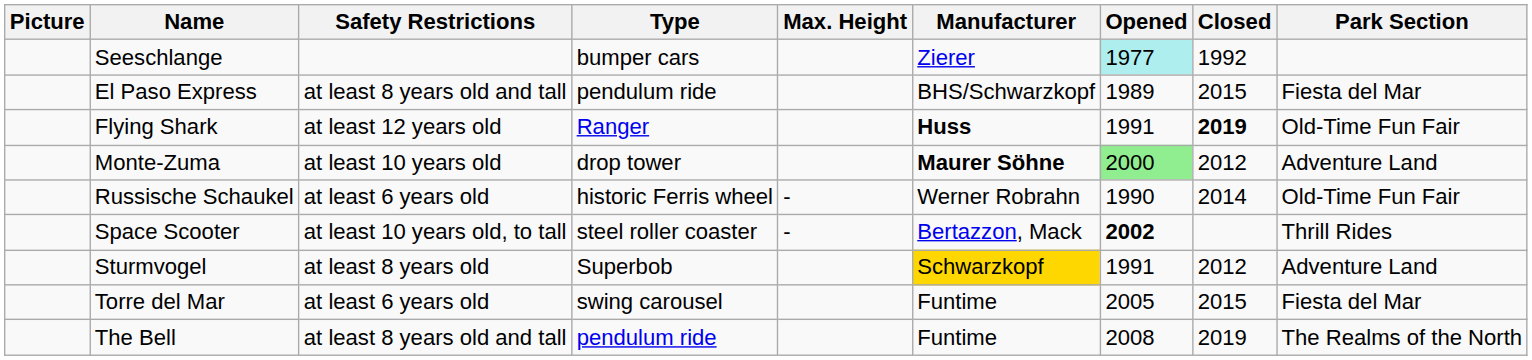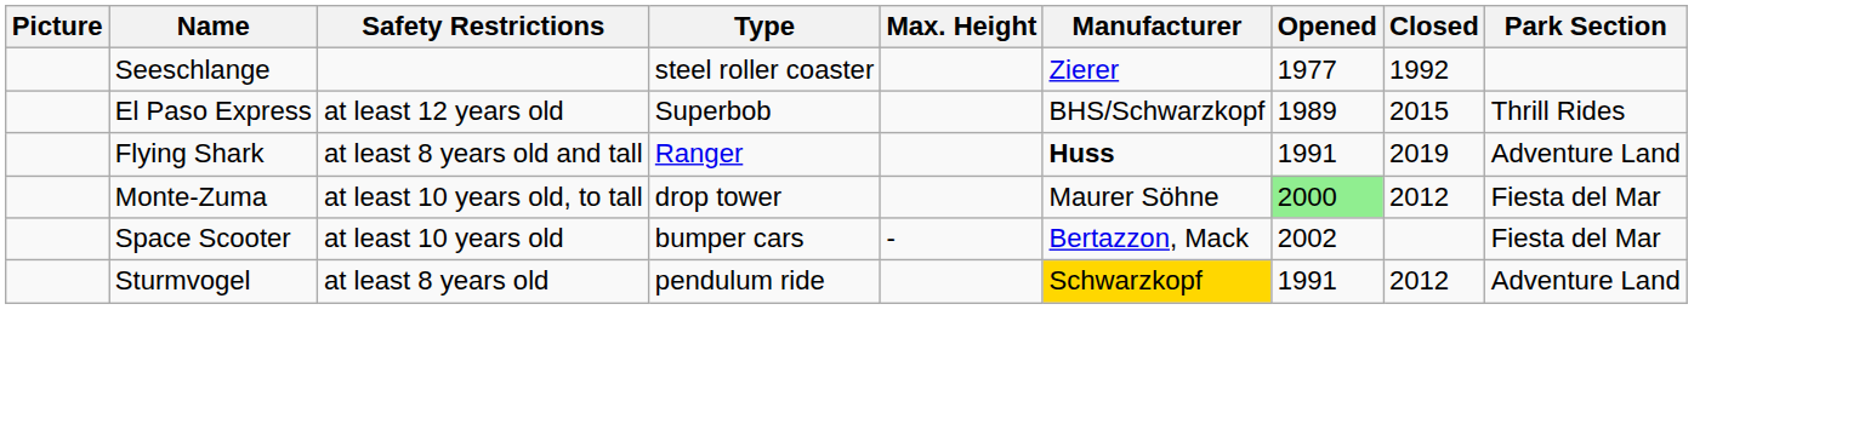 <table class="wikitable">
 <tr>
 <th>Picture</th>
 <th>Name</th>
 <th>Safety Restrictions</th>
 <th>Type</th>
 <th>Max. Height</th>
 <th>Manufacturer</th>
 <th>Opened</th>
 <th>Closed</th>
 <th>Park Section</th>
 </tr>
 <tr>
 <td></td>
 <td>Seeschlange</td>
 <td></td>
-<td>bumper cars</td>
+<td>steel roller coaster</td>
 <td></td>
 <td><a href='#'>Zierer</a></td>
-<td style="background: paleturquoise;">1977</td>
+<td>1977</td>
 <td>1992</td>
 <td></td>
 </tr>
 <tr>
 <td></td>
 <td>El Paso Express</td>
-<td>at least 8 years old and tall</td>
-<td>pendulum ride</td>
+<td>at least 12 years old</td>
+<td>Superbob</td>
 <td></td>
 <td>BHS/Schwarzkopf</td>
 <td>1989</td>
 <td>2015</td>
+<td>Thrill Rides</td>
+</tr>
+<tr>
+<td></td>
+<td>Flying Shark</td>
+<td>at least 8 years old and tall</td>
+<td><a href='#'>Ranger</a></td>
+<td></td>
+<td><strong>Huss</strong></td>
+<td>1991</td>
+<td>2019</td>
+<td>Adventure Land</td>
+</tr>
+<tr>
+<td></td>
+<td>Monte-Zuma</td>
+<td>at least 10 years old,  to  tall</td>
+<td>drop tower</td>
+<td></td>
+<td>Maurer Söhne</td>
+<td style="background: lightgreen;">2000</td>
+<td>2012</td>
 <td>Fiesta del Mar</td>
 </tr>
 <tr>
 <td></td>
-<td>Flying Shark</td>
-<td>at least 12 years old</td>
-<td><a href='#'>Ranger</a></td>
-<td></td>
-<td><strong>Huss</strong></td>
-<td>1991</td>
-<td><strong>2019</strong></td>
-<td>Old-Time Fun Fair</td>
-</tr>
-<tr>
-<td></td>
-<td>Monte-Zuma</td>
+<td>Space Scooter</td>
 <td>at least 10 years old</td>
-<td>drop tower</td>
-<td></td>
-<td><strong>Maurer Söhne</strong></td>
-<td style="background: lightgreen;">2000</td>
-<td>2012</td>
-<td>Adventure Land</td>
-</tr>
-<tr>
-<td></td>
-<td>Russische Schaukel</td>
-<td>at least 6 years old</td>
-<td>historic Ferris wheel</td>
-<td>-</td>
-<td>Werner Robrahn</td>
-<td>1990</td>
-<td>2014</td>
-<td>Old-Time Fun Fair</td>
-</tr>
-<tr>
-<td></td>
-<td>Space Scooter</td>
-<td>at least 10 years old,  to  tall</td>
-<td>steel roller coaster</td>
+<td>bumper cars</td>
 <td>-</td>
 <td><a href='#'>Bertazzon</a>, Mack</td>
-<td><strong>2002</strong></td>
+<td>2002</td>
 <td></td>
-<td>Thrill Rides</td>
+<td>Fiesta del Mar</td>
 </tr>
 <tr>
 <td></td>
 <td>Sturmvogel</td>
 <td>at least 8 years old</td>
-<td>Superbob</td>
+<td>pendulum ride</td>
 <td></td>
 <td style="background: gold;">Schwarzkopf</td>
 <td>1991</td>
 <td>2012</td>
 <td>Adventure Land</td>
 </tr>
-<tr>
-<td></td>
-<td>Torre del Mar</td>
-<td>at least 6 years old</td>
-<td>swing carousel</td>
-<td></td>
-<td>Funtime</td>
-<td>2005</td>
-<td>2015</td>
-<td>Fiesta del Mar</td>
-</tr>
-<tr>
-<td></td>
-<td>The Bell</td>
-<td>at least 8 years old and  tall</td>
-<td><a href='#'>pendulum ride</a></td>
-<td></td>
-<td>Funtime</td>
-<td>2008</td>
-<td>2019</td>
-<td>The Realms of the North</td>
-</tr>
 </table>
